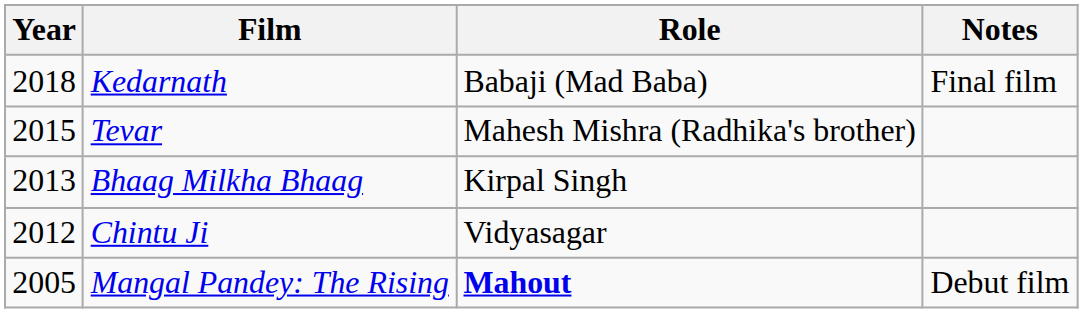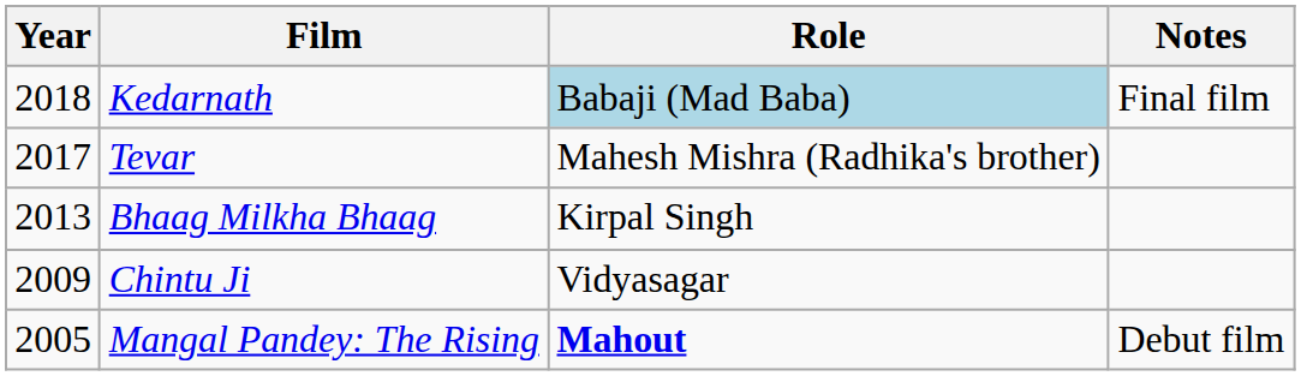 <table class="wikitable">
 <tr>
 <th>Year</th>
 <th>Film</th>
 <th>Role</th>
 <th>Notes</th>
 </tr>
 <tr>
 <td>2018</td>
 <td><em><a href='#'>Kedarnath</a></em></td>
-<td>Babaji (Mad Baba)</td>
+<td style="background: lightblue;">Babaji (Mad Baba)</td>
 <td>Final film</td>
 </tr>
 <tr>
-<td>2015</td>
+<td>2017</td>
 <td><em><a href='#'>Tevar</a></em></td>
 <td>Mahesh Mishra (Radhika's brother)</td>
 <td></td>
 </tr>
 <tr>
 <td>2013</td>
 <td><em><a href='#'>Bhaag Milkha Bhaag</a></em></td>
 <td>Kirpal Singh</td>
 <td></td>
 </tr>
 <tr>
-<td>2012</td>
+<td>2009</td>
 <td><em><a href='#'>Chintu Ji</a></em></td>
 <td>Vidyasagar</td>
 <td></td>
 </tr>
 <tr>
 <td>2005</td>
 <td><em><a href='#'>Mangal Pandey: The Rising</a></em></td>
 <td><strong><a href='#'>Mahout</a></strong></td>
 <td>Debut film</td>
 </tr>
 </table>
